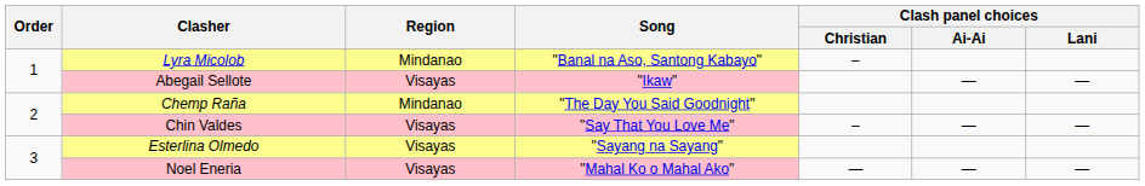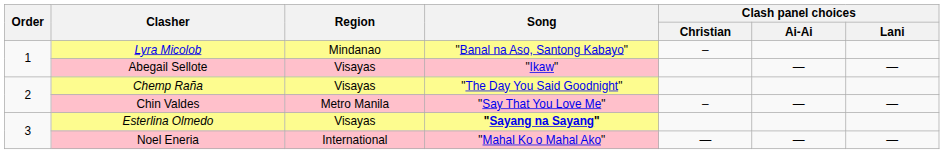 <table class="wikitable" style="text-align:center; line-height:17px; width:100%;">
 <tr>
 <th rowspan="2" width="5%">Order</th>
 <th rowspan="2" width="25%">Clasher</th>
 <th rowspan="2">Region</th>
 <th rowspan="2" width="25%">Song</th>
 <th colspan="3" width="30%">Clash panel choices</th>
 </tr>
 <tr>
 <th width="10%">Christian</th>
 <th width="10%">Ai-Ai</th>
 <th width="10%">Lani</th>
 </tr>
 <tr>
 <td rowspan="2">1</td>
 <td style="background:#fdfc8f;"><em><a href='#'>Lyra Micolob</a></em></td>
 <td style="background:#fdfc8f;">Mindanao</td>
 <td style="background:#fdfc8f;">"<a href='#'>Banal na Aso, Santong Kabayo</a>"</td>
 <td>–</td>
 <td><strong></strong></td>
 <td><strong></strong></td>
 </tr>
 <tr>
 <td style="background:pink;">Abegail Sellote</td>
 <td style="background:pink;">Visayas</td>
 <td style="background:pink;">"<a href='#'>Ikaw</a>"</td>
 <td><strong></strong></td>
 <td>—</td>
 <td>—</td>
 </tr>
 <tr>
 <td rowspan="2">2</td>
 <td style="background:#fdfc8f;"><em>Chemp Raña</em></td>
-<td style="background:#fdfc8f;">Mindanao</td>
+<td style="background:#fdfc8f;">Visayas</td>
 <td style="background:#fdfc8f;">"<a href='#'>The Day You Said Goodnight</a>"</td>
 <td><strong></strong></td>
 <td><strong></strong></td>
 <td><strong></strong></td>
 </tr>
 <tr>
 <td style="background:pink;">Chin Valdes</td>
-<td style="background:pink;">Visayas</td>
+<td style="background:pink;">Metro Manila</td>
 <td style="background:pink;">"<a href='#'>Say That You Love Me</a>"</td>
 <td>–</td>
 <td>—</td>
 <td>—</td>
 </tr>
 <tr>
 <td rowspan="2">3</td>
 <td style="background:#fdfc8f;"><em>Esterlina Olmedo</em></td>
 <td style="background:#fdfc8f;">Visayas</td>
-<td style="background:#fdfc8f;">"<a href='#'>Sayang na Sayang</a>"</td>
+<td style="background:#fdfc8f;"><strong>"<a href='#'>Sayang na Sayang</a>"</strong></td>
 <td><strong></strong></td>
 <td><strong></strong></td>
 <td><strong></strong></td>
 </tr>
 <tr>
 <td style="background:pink;">Noel Eneria</td>
-<td style="background:pink;">Visayas</td>
+<td style="background:pink;">International</td>
 <td style="background:pink;">"<a href='#'>Mahal Ko o Mahal Ako</a>"</td>
 <td>—</td>
 <td>—</td>
 <td>—</td>
 </tr>
 </table>
